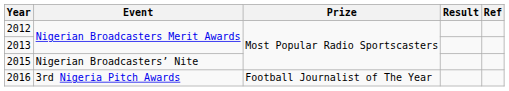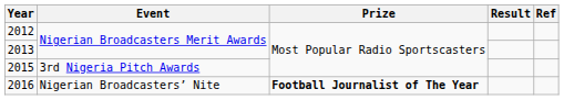 <table class ="wikitable">
 <tr>
 <th>Year</th>
 <th>Event</th>
 <th>Prize</th>
 <th>Result</th>
 <th>Ref</th>
 </tr>
 <tr>
 <td>2012</td>
 <td rowspan="2"><a href='#'>Nigerian Broadcasters Merit Awards</a></td>
 <td rowspan="3">Most Popular Radio Sportscasters</td>
 <td></td>
 <td></td>
 </tr>
 <tr>
 <td>2013</td>
 <td></td>
 <td></td>
 </tr>
 <tr>
 <td>2015</td>
-<td>Nigerian Broadcasters’ Nite</td>
+<td>3rd <a href='#'>Nigeria Pitch Awards</a></td>
 <td></td>
 <td></td>
 </tr>
 <tr>
 <td>2016</td>
-<td>3rd <a href='#'>Nigeria Pitch Awards</a></td>
-<td>Football Journalist of The Year</td>
+<td>Nigerian Broadcasters’ Nite</td>
+<td><strong>Football Journalist of The Year</strong></td>
 <td></td>
 <td></td>
 </tr>
 </table>
